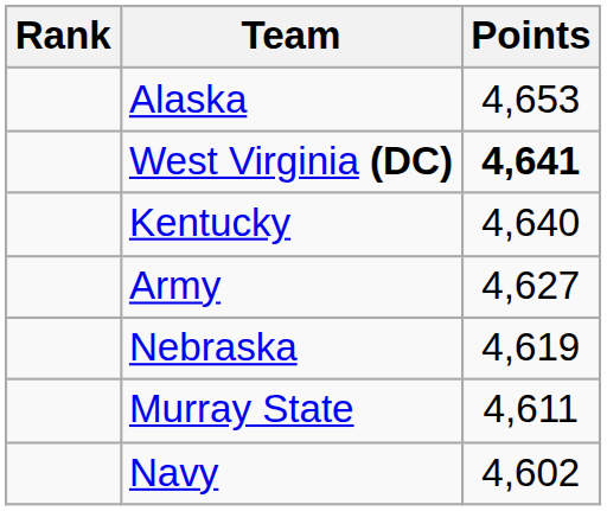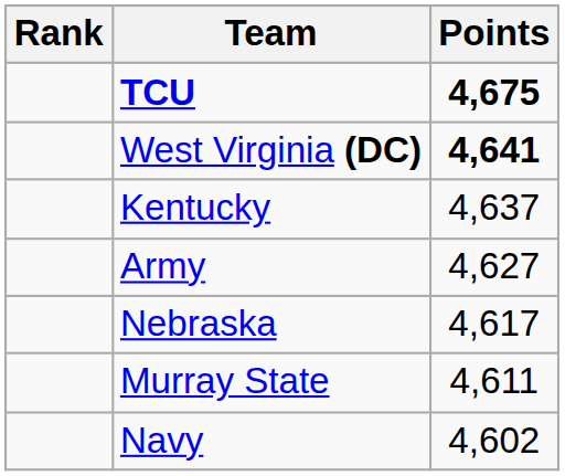 <table class="wikitable sortable" style="text-align:center">
 <tr>
 <th>Rank</th>
 <th>Team</th>
 <th>Points</th>
 </tr>
 <tr>
 <td></td>
-<td align=left><a href='#'>Alaska</a></td>
-<td>4,653</td>
+<td align=left><strong><a href='#'>TCU</a></strong></td>
+<td><strong>4,675</strong></td>
 </tr>
 <tr>
 <td></td>
 <td align=left><a href='#'>West Virginia</a> <strong>(DC)</strong></td>
 <td><strong>4,641</strong></td>
 </tr>
 <tr>
 <td></td>
 <td align=left><a href='#'>Kentucky</a></td>
-<td>4,640</td>
+<td>4,637</td>
 </tr>
 <tr>
 <td></td>
 <td align=left><a href='#'>Army</a></td>
 <td>4,627</td>
 </tr>
 <tr>
 <td></td>
 <td align=left><a href='#'>Nebraska</a></td>
-<td>4,619</td>
+<td>4,617</td>
 </tr>
 <tr>
 <td></td>
 <td align=left><a href='#'>Murray State</a></td>
 <td>4,611</td>
 </tr>
 <tr>
 <td></td>
 <td align=left><a href='#'>Navy</a></td>
 <td>4,602</td>
 </tr>
 </table>
